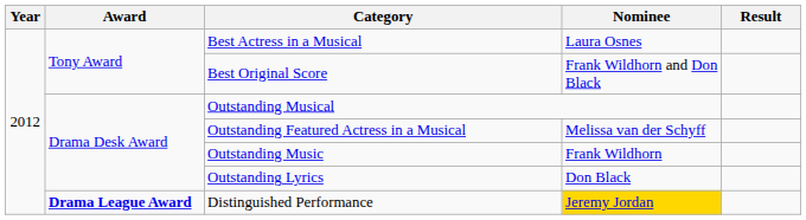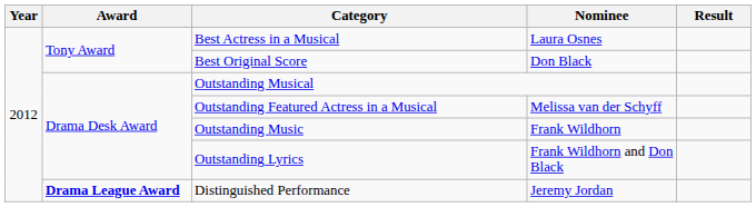 <table class="wikitable" style="width:95%;">
 <tr>
 <th style="width:5%;">Year</th>
 <th style="width:20%;">Award</th>
 <th style="width:45%;">Category</th>
 <th style="width:20%;">Nominee</th>
 <th style="width:10%;">Result</th>
 </tr>
 <tr>
 <td rowspan="7" style="text-align:center;">2012</td>
 <td rowspan="2"><a href='#'>Tony Award</a></td>
 <td><a href='#'>Best Actress in a Musical</a></td>
 <td><a href='#'>Laura Osnes</a></td>
 <td></td>
 </tr>
 <tr>
 <td><a href='#'>Best Original Score</a></td>
-<td><a href='#'>Frank Wildhorn</a> and <a href='#'>Don Black</a></td>
+<td><a href='#'>Don Black</a></td>
 <td></td>
 </tr>
 <tr>
 <td rowspan="4"><a href='#'>Drama Desk Award</a></td>
 <td colspan="2"><a href='#'>Outstanding Musical</a></td>
 <td></td>
 </tr>
 <tr>
 <td><a href='#'>Outstanding Featured Actress in a Musical</a></td>
 <td><a href='#'>Melissa van der Schyff</a></td>
 <td></td>
 </tr>
 <tr>
 <td><a href='#'>Outstanding Music</a></td>
 <td><a href='#'>Frank Wildhorn</a></td>
 <td></td>
 </tr>
 <tr>
 <td><a href='#'>Outstanding Lyrics</a></td>
-<td><a href='#'>Don Black</a></td>
+<td><a href='#'>Frank Wildhorn</a> and <a href='#'>Don Black</a></td>
 <td></td>
 </tr>
 <tr>
 <td><strong><a href='#'>Drama League Award</a></strong></td>
 <td>Distinguished Performance</td>
-<td style="background: gold;"><a href='#'>Jeremy Jordan</a></td>
+<td><a href='#'>Jeremy Jordan</a></td>
 <td></td>
 </tr>
 </table>
